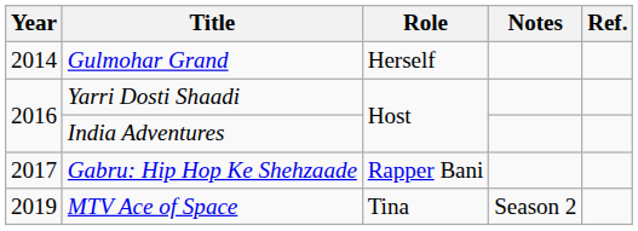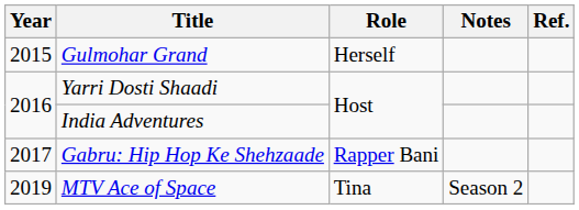 <table class="wikitable sortable">
 <tr>
 <th>Year</th>
 <th>Title</th>
 <th>Role</th>
 <th class="unsortable">Notes</th>
 <th class="unsortable">Ref.</th>
 </tr>
 <tr>
-<td>2014</td>
+<td>2015</td>
 <td><em><a href='#'>Gulmohar Grand</a></em></td>
 <td>Herself</td>
 <td></td>
 <td></td>
 </tr>
 <tr>
 <td rowspan="2">2016</td>
 <td><em>Yarri Dosti Shaadi</em></td>
 <td rowspan="2">Host</td>
 <td></td>
 <td></td>
 </tr>
 <tr>
 <td><em>India Adventures</em></td>
 <td></td>
 <td></td>
 </tr>
 <tr>
 <td>2017</td>
 <td><em><a href='#'>Gabru: Hip Hop Ke Shehzaade</a></em></td>
 <td><a href='#'>Rapper</a> Bani</td>
 <td></td>
 <td></td>
 </tr>
 <tr>
 <td>2019</td>
 <td><em><a href='#'>MTV Ace of Space</a></em></td>
 <td>Tina</td>
 <td>Season 2</td>
 <td></td>
 </tr>
 </table>
